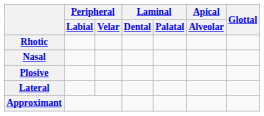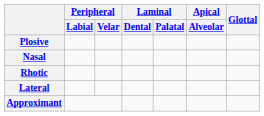 <table class="wikitable" style="text-align: center;">
 <tr>
 <th rowspan="2"></th>
 <th colspan="2"><a href='#'>Peripheral</a></th>
 <th colspan="2"><a href='#'>Laminal</a></th>
 <th><a href='#'>Apical</a></th>
 <th rowspan="2"><a href='#'>Glottal</a></th>
 </tr>
 <tr>
 <th><a href='#'>Labial</a></th>
 <th><a href='#'>Velar</a></th>
 <th><a href='#'>Dental</a></th>
 <th><a href='#'>Palatal</a></th>
 <th><a href='#'>Alveolar</a></th>
 </tr>
 <tr>
-<th><a href='#'>Rhotic</a></th>
+<th><a href='#'>Plosive</a></th>
 <td></td>
 <td></td>
 <td></td>
 <td></td>
 <td></td>
 <td></td>
 </tr>
 <tr>
 <th><a href='#'>Nasal</a></th>
 <td></td>
 <td></td>
 <td></td>
 <td></td>
 <td></td>
 <td></td>
 </tr>
 <tr>
-<th><a href='#'>Plosive</a></th>
+<th><a href='#'>Rhotic</a></th>
 <td></td>
 <td></td>
 <td></td>
 <td></td>
 <td></td>
 <td></td>
 </tr>
 <tr>
 <th><a href='#'>Lateral</a></th>
 <td></td>
 <td></td>
 <td></td>
 <td></td>
 <td></td>
 <td></td>
 </tr>
 <tr>
 <th><a href='#'>Approximant</a></th>
 <td colspan="2"></td>
 <td></td>
 <td></td>
 <td></td>
 <td></td>
 </tr>
 </table>
